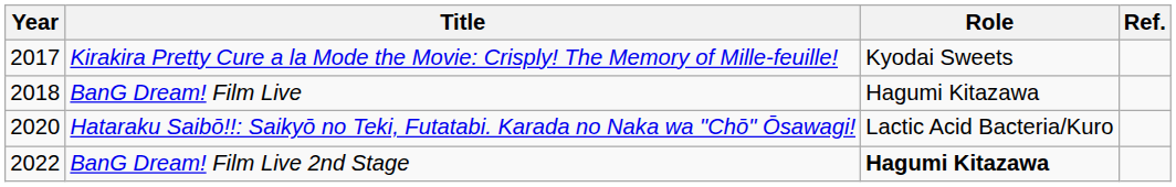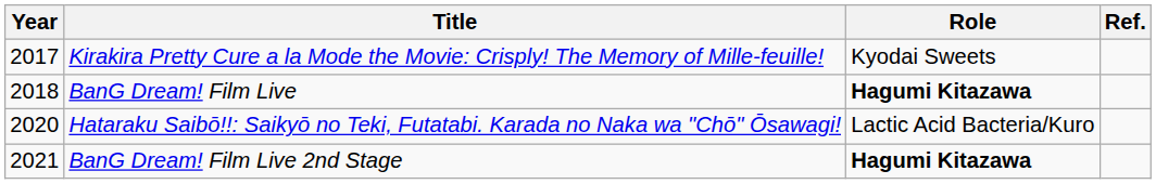 <table class="wikitable sortable plainrowheaders">
 <tr>
 <th scope="col">Year</th>
 <th scope="col">Title</th>
 <th scope="col">Role</th>
 <th scope="col" class="unsortable">Ref.</th>
 </tr>
 <tr>
 <td>2017</td>
 <td><em><a href='#'>Kirakira Pretty Cure a la Mode the Movie: Crisply! The Memory of Mille-feuille!</a></em></td>
 <td>Kyodai Sweets</td>
 <td></td>
 </tr>
 <tr>
 <td>2018</td>
 <td><em><a href='#'>BanG Dream!</a> Film Live</em></td>
-<td>Hagumi Kitazawa</td>
+<td><strong>Hagumi Kitazawa</strong></td>
 <td></td>
 </tr>
 <tr>
 <td>2020</td>
 <td><em><a href='#'>Hataraku Saibō!!: Saikyō no Teki, Futatabi. Karada no Naka wa "Chō" Ōsawagi!</a></em></td>
 <td>Lactic Acid Bacteria/Kuro</td>
 <td></td>
 </tr>
 <tr>
-<td>2022</td>
+<td>2021</td>
 <td><em><a href='#'>BanG Dream!</a> Film Live 2nd Stage</em></td>
 <td><strong>Hagumi Kitazawa</strong></td>
 <td></td>
 </tr>
 </table>
